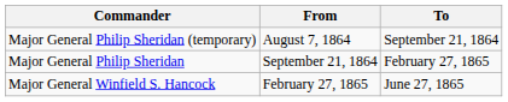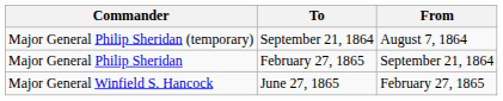 <table class="wikitable">
 <tr>
 <th>Commander</th>
+<th>To</th>
 <th>From</th>
-<th>To</th>
 </tr>
 <tr>
 <td>Major General <a href='#'>Philip Sheridan</a> (temporary)</td>
+<td>September 21, 1864</td>
 <td>August 7, 1864</td>
+</tr>
+<tr>
+<td>Major General <a href='#'>Philip Sheridan</a></td>
+<td>February 27, 1865</td>
 <td>September 21, 1864</td>
 </tr>
 <tr>
-<td>Major General <a href='#'>Philip Sheridan</a></td>
-<td>September 21, 1864</td>
+<td>Major General <a href='#'>Winfield S. Hancock</a></td>
+<td>June 27, 1865</td>
 <td>February 27, 1865</td>
 </tr>
-<tr>
-<td>Major General <a href='#'>Winfield S. Hancock</a></td>
-<td>February 27, 1865</td>
-<td>June 27, 1865</td>
-</tr>
 </table>
